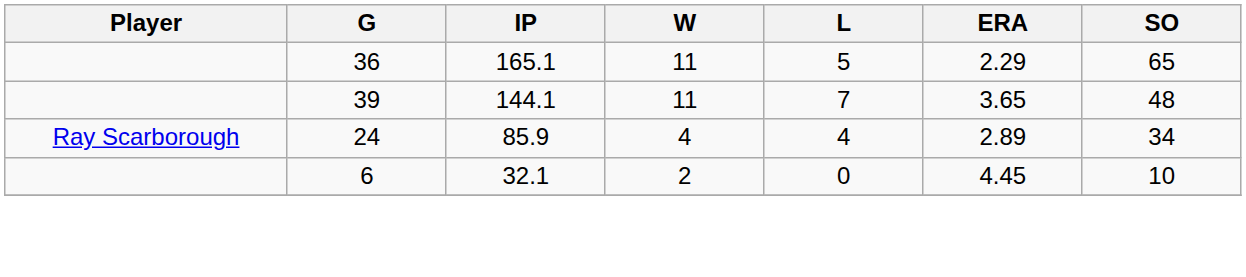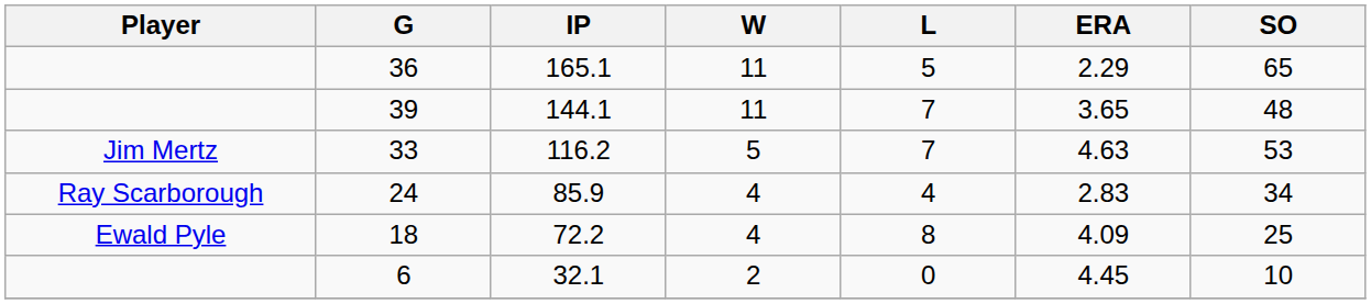 <table class="wikitable sortable">
 <tr>
 <th bgcolor="#DDDDFF" width="16%">Player</th>
 <th bgcolor="#DDDDFF" width="9%">G</th>
 <th bgcolor="#DDDDFF" width="9%">IP</th>
 <th bgcolor="#DDDDFF" width="9%">W</th>
 <th bgcolor="#DDDDFF" width="9%">L</th>
 <th bgcolor="#DDDDFF" width="9%">ERA</th>
 <th bgcolor="#DDDDFF" width="9%">SO</th>
 </tr>
 <tr align="center">
 <td></td>
 <td>36</td>
 <td>165.1</td>
 <td>11</td>
 <td>5</td>
 <td>2.29</td>
 <td>65</td>
 </tr>
 <tr align="center">
 <td></td>
 <td>39</td>
 <td>144.1</td>
 <td>11</td>
 <td>7</td>
 <td>3.65</td>
 <td>48</td>
 </tr>
 <tr align="center">
+<td><a href='#'>Jim Mertz</a></td>
+<td>33</td>
+<td>116.2</td>
+<td>5</td>
+<td>7</td>
+<td>4.63</td>
+<td>53</td>
+</tr>
+<tr align="center">
 <td><a href='#'>Ray Scarborough</a></td>
 <td>24</td>
 <td>85.9</td>
 <td>4</td>
 <td>4</td>
-<td>2.89</td>
+<td>2.83</td>
 <td>34</td>
+</tr>
+<tr align="center">
+<td><a href='#'>Ewald Pyle</a></td>
+<td>18</td>
+<td>72.2</td>
+<td>4</td>
+<td>8</td>
+<td>4.09</td>
+<td>25</td>
 </tr>
 <tr align="center">
 <td></td>
 <td>6</td>
 <td>32.1</td>
 <td>2</td>
 <td>0</td>
 <td>4.45</td>
 <td>10</td>
 </tr>
 <tr align="center">
 </tr>
 </table>
